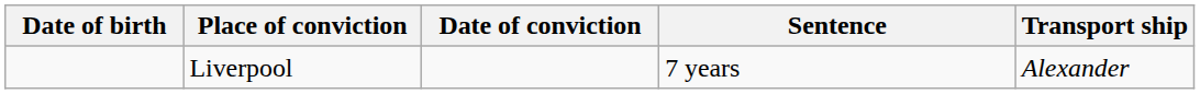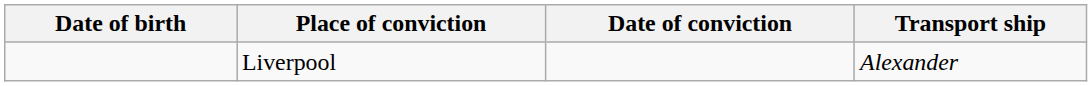 <table class="wikitable sortable plainrowheaders" style="width=1024px;">
 <tr>
 <th style="width: 15%;">Date of birth</th>
 <th style="width: 20%;">Place of conviction</th>
 <th style="width: 20%;">Date of conviction</th>
-<th style="width: 30%;">Sentence</th>
 <th style="width: 15%;">Transport ship</th>
 </tr>
 <tr>
 <td></td>
 <td>Liverpool</td>
 <td></td>
-<td>7 years</td>
 <td><em>Alexander</em></td>
 </tr>
 </table>
